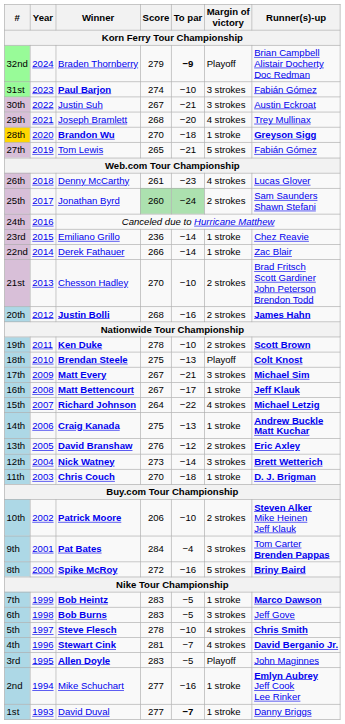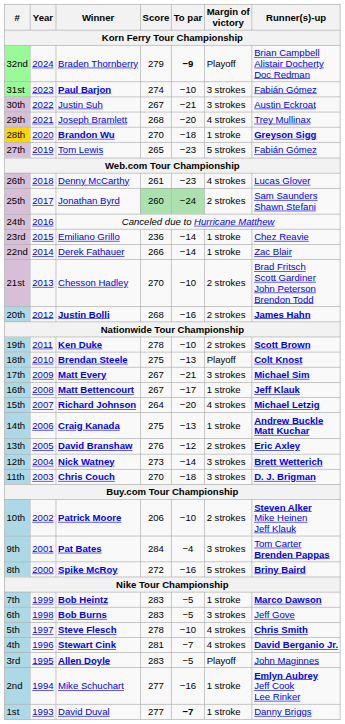 <table class=wikitable style=font-size:95%>
 <tr>
 <th>#</th>
 <th>Year</th>
 <th>Winner</th>
 <th>Score</th>
 <th>To par</th>
 <th>Margin of<br>victory</th>
 <th>Runner(s)-up</th>
 </tr>
 <tr>
 <th colspan=7>Korn Ferry Tour Championship</th>
 </tr>
 <tr>
 <td style="background:palegreen">32nd</td>
 <td><a href='#'>2024</a></td>
 <td> <a href='#'>Braden Thornberry</a></td>
 <td align=center>279</td>
 <td align=center><strong>−9</strong></td>
 <td>Playoff</td>
 <td> <a href='#'>Brian Campbell</a><br> <a href='#'>Alistair Docherty</a><br> <a href='#'>Doc Redman</a></td>
 </tr>
 <tr>
 <td style="background:palegreen">31st</td>
 <td><a href='#'>2023</a></td>
 <td> <strong><a href='#'>Paul Barjon</a></strong></td>
 <td align=center>274</td>
 <td align=center>−10</td>
 <td>3 strokes</td>
 <td> <a href='#'>Fabián Gómez</a></td>
 </tr>
 <tr>
 <td style="background:thistle">30th</td>
 <td><a href='#'>2022</a></td>
 <td> <a href='#'>Justin Suh</a></td>
 <td align=center>267</td>
 <td align=center>−21</td>
 <td>3 strokes</td>
 <td> <a href='#'>Austin Eckroat</a></td>
 </tr>
 <tr>
 <td style="background:thistle">29th</td>
 <td><a href='#'>2021</a></td>
 <td> <a href='#'>Joseph Bramlett</a></td>
 <td align=center>268</td>
 <td align=center>−20</td>
 <td>4 strokes</td>
 <td> <a href='#'>Trey Mullinax</a></td>
 </tr>
 <tr>
 <td style="background:gold">28th</td>
 <td><a href='#'>2020</a></td>
 <td> <strong><a href='#'>Brandon Wu</a></strong></td>
 <td align=center>270</td>
 <td align=center>−18</td>
 <td>1 stroke</td>
 <td> <strong><a href='#'>Greyson Sigg</a></strong></td>
 </tr>
 <tr>
 <td style="background:thistle">27th</td>
 <td><a href='#'>2019</a></td>
 <td> <a href='#'>Tom Lewis</a></td>
 <td align=center>265</td>
-<td align=center>−21</td>
+<td align=center>−23</td>
 <td>5 strokes</td>
 <td> <a href='#'>Fabián Gómez</a></td>
 </tr>
 <tr>
 <th colspan=7>Web.com Tour Championship</th>
 </tr>
 <tr>
 <td style="background:thistle">26th</td>
 <td><a href='#'>2018</a></td>
 <td> <a href='#'>Denny McCarthy</a></td>
 <td align=center>261</td>
 <td align=center>−23</td>
 <td>4 strokes</td>
 <td> <a href='#'>Lucas Glover</a></td>
 </tr>
 <tr>
 <td style="background:thistle">25th</td>
 <td><a href='#'>2017</a></td>
 <td> <a href='#'>Jonathan Byrd</a></td>
 <td style="text-align: center; background: #ACE1AF">260</td>
 <td style="text-align: center; background: #ACE1AF">−24</td>
 <td>2 strokes</td>
 <td> <a href='#'>Sam Saunders</a><br> <a href='#'>Shawn Stefani</a></td>
 </tr>
 <tr>
 <td style="background:thistle">24th</td>
 <td><a href='#'>2016</a></td>
 <td colspan=6 align=center><em>Canceled due to <a href='#'>Hurricane Matthew</a></em></td>
 </tr>
 <tr>
 <td style="background:thistle">23rd</td>
 <td><a href='#'>2015</a></td>
 <td> <a href='#'>Emiliano Grillo</a></td>
 <td align=center>236</td>
 <td align=center>−14</td>
 <td>1 stroke</td>
 <td> <a href='#'>Chez Reavie</a></td>
 </tr>
 <tr>
 <td style="background:thistle">22nd</td>
 <td><a href='#'>2014</a></td>
 <td> <a href='#'>Derek Fathauer</a></td>
 <td align=center>266</td>
 <td align=center>−14</td>
 <td>1 stroke</td>
 <td> <a href='#'>Zac Blair</a></td>
 </tr>
 <tr>
 <td style="background:thistle">21st</td>
 <td><a href='#'>2013</a></td>
 <td> <a href='#'>Chesson Hadley</a></td>
 <td align=center>270</td>
 <td align=center>−10</td>
 <td>2 strokes</td>
 <td> <a href='#'>Brad Fritsch</a><br> <a href='#'>Scott Gardiner</a><br> <a href='#'>John Peterson</a><br> <a href='#'>Brendon Todd</a></td>
 </tr>
 <tr>
 <td style="background:lightblue">20th</td>
 <td><a href='#'>2012</a></td>
 <td> <strong><a href='#'>Justin Bolli</a></strong></td>
 <td align=center>268</td>
 <td align=center>−16</td>
 <td>2 strokes</td>
 <td> <strong><a href='#'>James Hahn</a></strong></td>
 </tr>
 <tr>
 <th colspan=7>Nationwide Tour Championship</th>
 </tr>
 <tr>
 <td style="background:lightblue">19th</td>
 <td><a href='#'>2011</a></td>
 <td> <strong><a href='#'>Ken Duke</a></strong></td>
 <td align=center>278</td>
 <td align=center>−10</td>
 <td>2 strokes</td>
 <td> <strong><a href='#'>Scott Brown</a></strong></td>
 </tr>
 <tr>
 <td style="background:lightblue">18th</td>
 <td><a href='#'>2010</a></td>
 <td> <strong><a href='#'>Brendan Steele</a></strong></td>
 <td align=center>275</td>
 <td align=center>−13</td>
 <td>Playoff</td>
 <td> <strong><a href='#'>Colt Knost</a></strong></td>
 </tr>
 <tr>
 <td style="background:lightblue">17th</td>
 <td><a href='#'>2009</a></td>
 <td> <strong><a href='#'>Matt Every</a></strong></td>
 <td align=center>267</td>
 <td align=center>−21</td>
 <td>3 strokes</td>
 <td> <strong><a href='#'>Michael Sim</a></strong></td>
 </tr>
 <tr>
 <td style="background:lightblue">16th</td>
 <td><a href='#'>2008</a></td>
 <td> <strong><a href='#'>Matt Bettencourt</a></strong></td>
 <td align=center>267</td>
 <td align=center>−17</td>
 <td>1 stroke</td>
 <td> <strong><a href='#'>Jeff Klauk</a></strong></td>
 </tr>
 <tr>
 <td style="background:lightblue">15th</td>
 <td><a href='#'>2007</a></td>
 <td> <strong><a href='#'>Richard Johnson</a></strong></td>
 <td align=center>264</td>
-<td align=center>−22</td>
+<td align=center>−20</td>
 <td>4 strokes</td>
 <td> <strong><a href='#'>Michael Letzig</a></strong></td>
 </tr>
 <tr>
 <td style="background:lightblue">14th</td>
 <td><a href='#'>2006</a></td>
 <td> <strong><a href='#'>Craig Kanada</a></strong></td>
 <td align=center>275</td>
 <td align=center>−13</td>
 <td>1 stroke</td>
 <td> <strong><a href='#'>Andrew Buckle</a></strong><br> <strong><a href='#'>Matt Kuchar</a></strong></td>
 </tr>
 <tr>
 <td style="background:lightblue">13th</td>
 <td><a href='#'>2005</a></td>
 <td> <strong><a href='#'>David Branshaw</a></strong></td>
 <td align=center>276</td>
 <td align=center>−12</td>
 <td>2 strokes</td>
 <td> <strong><a href='#'>Eric Axley</a></strong></td>
 </tr>
 <tr>
 <td style="background:lightblue">12th</td>
 <td><a href='#'>2004</a></td>
 <td> <strong><a href='#'>Nick Watney</a></strong></td>
 <td align=center>273</td>
 <td align=center>−14</td>
 <td>3 strokes</td>
 <td> <strong><a href='#'>Brett Wetterich</a></strong></td>
 </tr>
 <tr>
 <td style="background:lightblue">11th</td>
 <td><a href='#'>2003</a></td>
 <td> <strong><a href='#'>Chris Couch</a></strong></td>
 <td align=center>270</td>
 <td align=center>−18</td>
-<td>1 stroke</td>
+<td>3 strokes</td>
 <td> <strong><a href='#'>D. J. Brigman</a></strong></td>
 </tr>
 <tr>
 <th colspan=7>Buy.com Tour Championship</th>
 </tr>
 <tr>
 <td style="background:lightblue">10th</td>
 <td><a href='#'>2002</a></td>
 <td> <strong><a href='#'>Patrick Moore</a></strong></td>
 <td align=center>206</td>
 <td align=center>−10</td>
 <td>2 strokes</td>
 <td> <strong><a href='#'>Steven Alker</a></strong><br> <a href='#'>Mike Heinen</a><br> <a href='#'>Jeff Klauk</a></td>
 </tr>
 <tr>
 <td style="background:lightblue">9th</td>
 <td><a href='#'>2001</a></td>
 <td> <strong><a href='#'>Pat Bates</a></strong></td>
 <td align=center>284</td>
 <td align=center>−4</td>
 <td>3 strokes</td>
 <td> <a href='#'>Tom Carter</a><br> <strong><a href='#'>Brenden Pappas</a></strong></td>
 </tr>
 <tr>
 <td style="background:lightblue">8th</td>
 <td><a href='#'>2000</a></td>
 <td> <strong><a href='#'>Spike McRoy</a></strong></td>
 <td align=center>272</td>
 <td align=center>−16</td>
 <td>5 strokes</td>
 <td> <strong><a href='#'>Briny Baird</a></strong></td>
 </tr>
 <tr>
 <th colspan=7>Nike Tour Championship</th>
 </tr>
 <tr>
 <td style="background:lightblue">7th</td>
 <td><a href='#'>1999</a></td>
 <td> <strong><a href='#'>Bob Heintz</a></strong></td>
 <td align=center>283</td>
 <td align=center>−5</td>
 <td>1 stroke</td>
 <td> <strong><a href='#'>Marco Dawson</a></strong></td>
 </tr>
 <tr>
 <td style="background:lightblue">6th</td>
 <td><a href='#'>1998</a></td>
 <td> <strong><a href='#'>Bob Burns</a></strong></td>
 <td align=center>283</td>
 <td align=center>−5</td>
 <td>3 strokes</td>
 <td> <a href='#'>Jeff Gove</a></td>
 </tr>
 <tr>
 <td style="background:lightblue">5th</td>
 <td><a href='#'>1997</a></td>
 <td> <strong><a href='#'>Steve Flesch</a></strong></td>
 <td align=center>278</td>
 <td align=center>−10</td>
 <td>4 strokes</td>
 <td> <strong><a href='#'>Chris Smith</a></strong></td>
 </tr>
 <tr>
 <td style="background:lightblue">4th</td>
 <td><a href='#'>1996</a></td>
 <td> <strong><a href='#'>Stewart Cink</a></strong></td>
 <td align=center>281</td>
 <td align=center>−7</td>
 <td>4 strokes</td>
 <td> <strong><a href='#'>David Berganio Jr.</a></strong></td>
 </tr>
 <tr>
 <td style="background:lightblue">3rd</td>
 <td><a href='#'>1995</a></td>
 <td> <strong><a href='#'>Allen Doyle</a></strong></td>
 <td align=center>283</td>
 <td align=center>−5</td>
 <td>Playoff</td>
 <td> <a href='#'>John Maginnes</a></td>
 </tr>
 <tr>
 <td style="background:lightblue">2nd</td>
 <td><a href='#'>1994</a></td>
 <td> <a href='#'>Mike Schuchart</a></td>
 <td align=center>277</td>
 <td align=center>−16</td>
 <td>1 stroke</td>
 <td> <strong><a href='#'>Emlyn Aubrey</a></strong><br> <a href='#'>Jeff Cook</a><br> <a href='#'>Lee Rinker</a></td>
 </tr>
 <tr>
 <td style="background:lightblue">1st</td>
 <td><a href='#'>1993</a></td>
 <td> <a href='#'>David Duval</a></td>
 <td align=center>277</td>
 <td align=center><strong>−7</strong></td>
 <td>1 stroke</td>
 <td> <a href='#'>Danny Briggs</a></td>
 </tr>
 </table>
